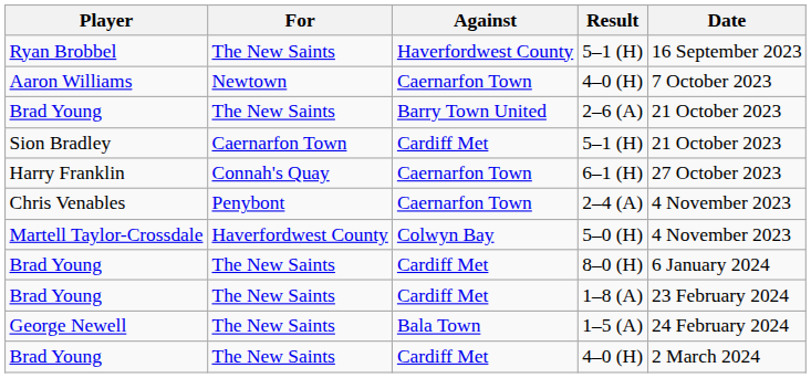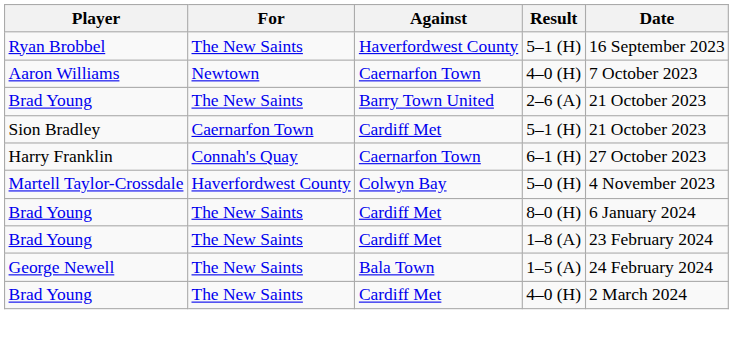 <table class="wikitable sortable">
 <tr>
 <th>Player</th>
 <th>For</th>
 <th>Against</th>
 <th style="text-align:center">Result</th>
 <th>Date</th>
 </tr>
 <tr>
 <td> <a href='#'>Ryan Brobbel</a></td>
 <td><a href='#'>The New Saints</a></td>
 <td><a href='#'>Haverfordwest County</a></td>
 <td>5–1 (H)</td>
 <td>16 September 2023</td>
 </tr>
 <tr>
 <td> <a href='#'>Aaron Williams</a></td>
 <td><a href='#'>Newtown</a></td>
 <td><a href='#'>Caernarfon Town</a></td>
 <td>4–0 (H)</td>
 <td>7 October 2023</td>
 </tr>
 <tr>
 <td> <a href='#'>Brad Young</a></td>
 <td><a href='#'>The New Saints</a></td>
 <td><a href='#'>Barry Town United</a></td>
 <td>2–6 (A)</td>
 <td>21 October 2023</td>
 </tr>
 <tr>
 <td> Sion Bradley</td>
 <td><a href='#'>Caernarfon Town</a></td>
 <td><a href='#'>Cardiff Met</a></td>
 <td>5–1 (H)</td>
 <td>21 October 2023</td>
 </tr>
 <tr>
 <td> Harry Franklin</td>
 <td><a href='#'>Connah's Quay</a></td>
 <td><a href='#'>Caernarfon Town</a></td>
 <td>6–1 (H)</td>
 <td>27 October 2023</td>
 </tr>
 <tr>
-<td> Chris Venables</td>
-<td><a href='#'>Penybont</a></td>
-<td><a href='#'>Caernarfon Town</a></td>
-<td>2–4 (A)</td>
-<td>4 November 2023</td>
-</tr>
-<tr>
 <td> <a href='#'>Martell Taylor-Crossdale</a></td>
 <td><a href='#'>Haverfordwest County</a></td>
 <td><a href='#'>Colwyn Bay</a></td>
 <td>5–0 (H)</td>
 <td>4 November 2023</td>
 </tr>
 <tr>
 <td> <a href='#'>Brad Young</a></td>
 <td><a href='#'>The New Saints</a></td>
 <td><a href='#'>Cardiff Met</a></td>
 <td>8–0 (H)</td>
 <td>6 January 2024</td>
 </tr>
 <tr>
 <td> <a href='#'>Brad Young</a></td>
 <td><a href='#'>The New Saints</a></td>
 <td><a href='#'>Cardiff Met</a></td>
 <td>1–8 (A)</td>
 <td>23 February 2024</td>
 </tr>
 <tr>
 <td> <a href='#'>George Newell</a></td>
 <td><a href='#'>The New Saints</a></td>
 <td><a href='#'>Bala Town</a></td>
 <td>1–5 (A)</td>
 <td>24 February 2024</td>
 </tr>
 <tr>
 <td> <a href='#'>Brad Young</a></td>
 <td><a href='#'>The New Saints</a></td>
 <td><a href='#'>Cardiff Met</a></td>
 <td>4–0 (H)</td>
 <td>2 March 2024</td>
 </tr>
 </table>
